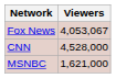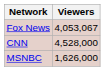 <table class="wikitable">
 <tr>
 <th>Network</th>
 <th>Viewers</th>
 </tr>
 <tr style="background:#e5d1cb;">
 <td><a href='#'>Fox News</a></td>
 <td>4,053,067</td>
 </tr>
 <tr style="background:#e5d1cb;">
 <td><a href='#'>CNN</a></td>
 <td>4,528,000</td>
 </tr>
 <tr style="background:#e5d1cb;">
 <td><a href='#'>MSNBC</a></td>
-<td>1,621,000</td>
+<td>1,626,000</td>
 </tr>
 </table>
